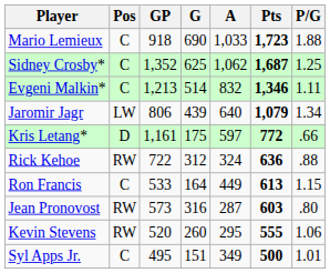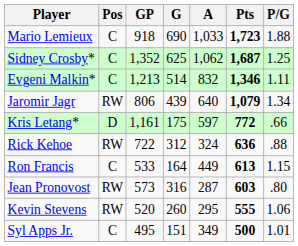 <table class="wikitable" style="text-align:center;">
 <tr>
 <th>Player</th>
 <th>Pos</th>
 <th>GP</th>
 <th>G</th>
 <th>A</th>
 <th>Pts</th>
 <th>P/G</th>
 </tr>
 <tr>
 <td style="text-align:left;"><a href='#'>Mario Lemieux</a></td>
 <td>C</td>
 <td>918</td>
 <td>690</td>
 <td>1,033</td>
 <td><strong>1,723</strong></td>
 <td>1.88</td>
 </tr>
 <tr style="background:#cfc;">
 <td style="text-align:left;"><a href='#'>Sidney Crosby</a>*</td>
 <td>C</td>
 <td>1,352</td>
 <td>625</td>
 <td>1,062</td>
 <td><strong>1,687</strong></td>
 <td>1.25</td>
 </tr>
 <tr style="background:#cfc;">
 <td style="text-align:left;"><a href='#'>Evgeni Malkin</a>*</td>
 <td>C</td>
 <td>1,213</td>
 <td>514</td>
 <td>832</td>
 <td><strong>1,346</strong></td>
 <td>1.11</td>
 </tr>
 <tr>
 <td style="text-align:left;"><a href='#'>Jaromir Jagr</a></td>
-<td>LW</td>
+<td>RW</td>
 <td>806</td>
 <td>439</td>
 <td>640</td>
 <td><strong>1,079</strong></td>
 <td>1.34</td>
 </tr>
 <tr style="background:#cfc;">
 <td style="text-align:left;"><a href='#'>Kris Letang</a>*</td>
 <td>D</td>
 <td>1,161</td>
 <td>175</td>
 <td>597</td>
 <td><strong>772</strong></td>
 <td>.66</td>
 </tr>
 <tr>
 <td style="text-align:left;"><a href='#'>Rick Kehoe</a></td>
 <td>RW</td>
 <td>722</td>
 <td>312</td>
 <td>324</td>
 <td><strong>636</strong></td>
 <td>.88</td>
 </tr>
 <tr>
 <td style="text-align:left;"><a href='#'>Ron Francis</a></td>
 <td>C</td>
 <td>533</td>
 <td>164</td>
 <td>449</td>
 <td><strong>613</strong></td>
 <td>1.15</td>
 </tr>
 <tr>
 <td style="text-align:left;"><a href='#'>Jean Pronovost</a></td>
 <td>RW</td>
 <td>573</td>
 <td>316</td>
 <td>287</td>
 <td><strong>603</strong></td>
 <td>.80</td>
 </tr>
 <tr>
 <td style="text-align:left;"><a href='#'>Kevin Stevens</a></td>
 <td>RW</td>
 <td>520</td>
 <td>260</td>
 <td>295</td>
 <td><strong>555</strong></td>
 <td>1.06</td>
 </tr>
 <tr>
 <td style="text-align:left;"><a href='#'>Syl Apps Jr.</a></td>
 <td>C</td>
 <td>495</td>
 <td>151</td>
 <td>349</td>
 <td><strong>500</strong></td>
 <td>1.01</td>
 </tr>
 </table>
